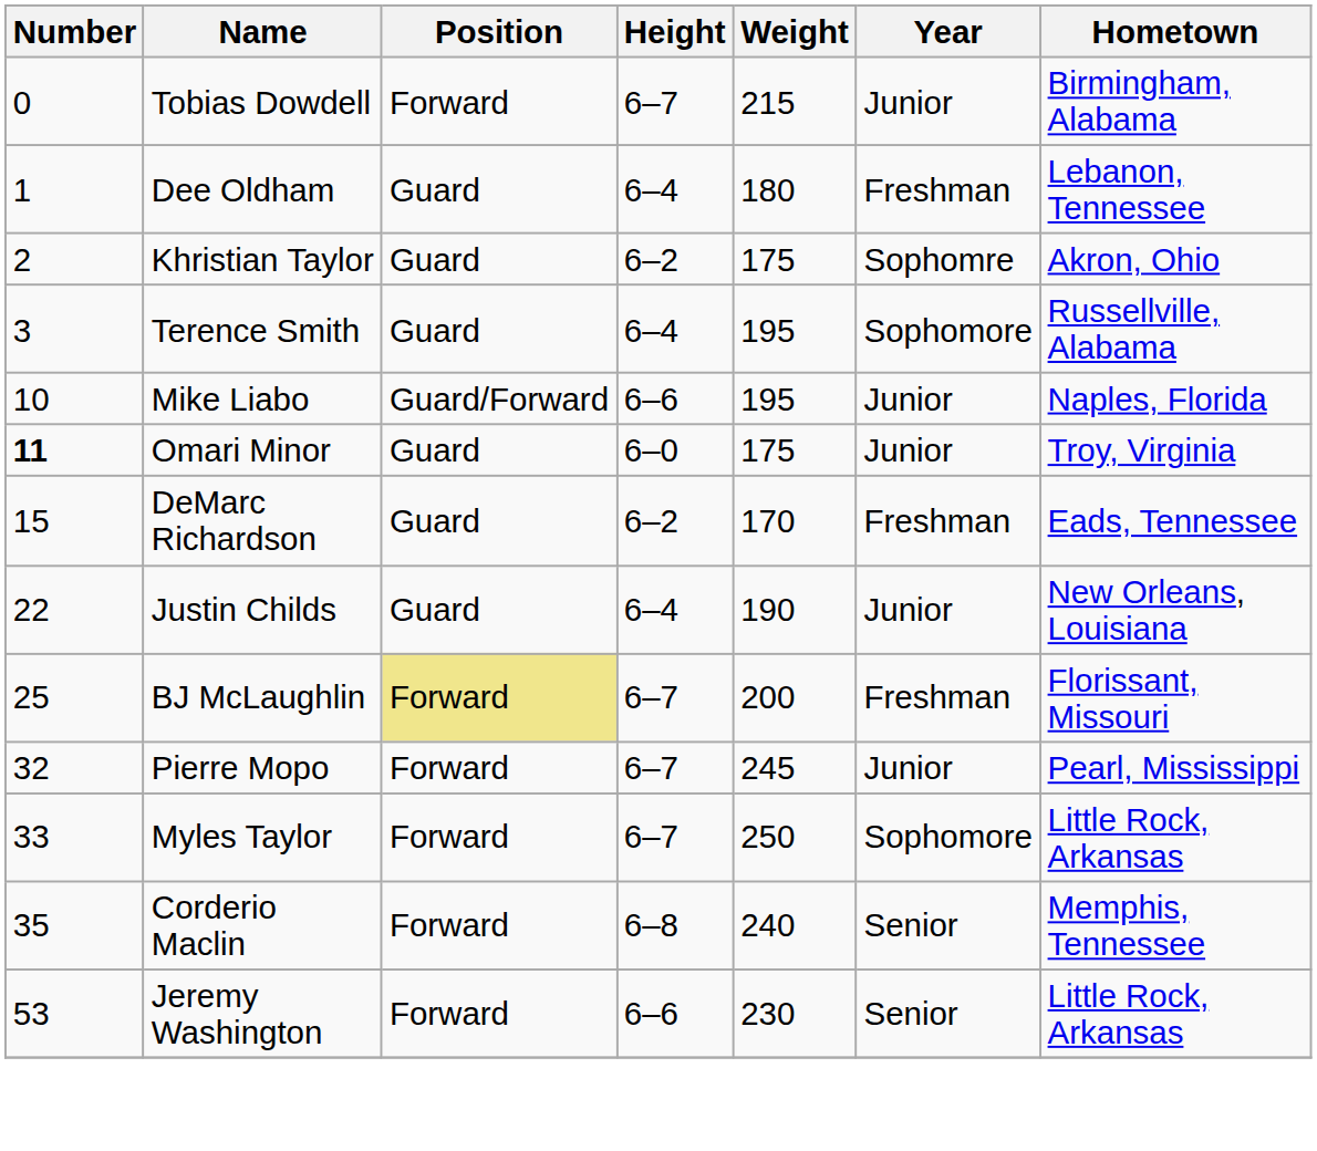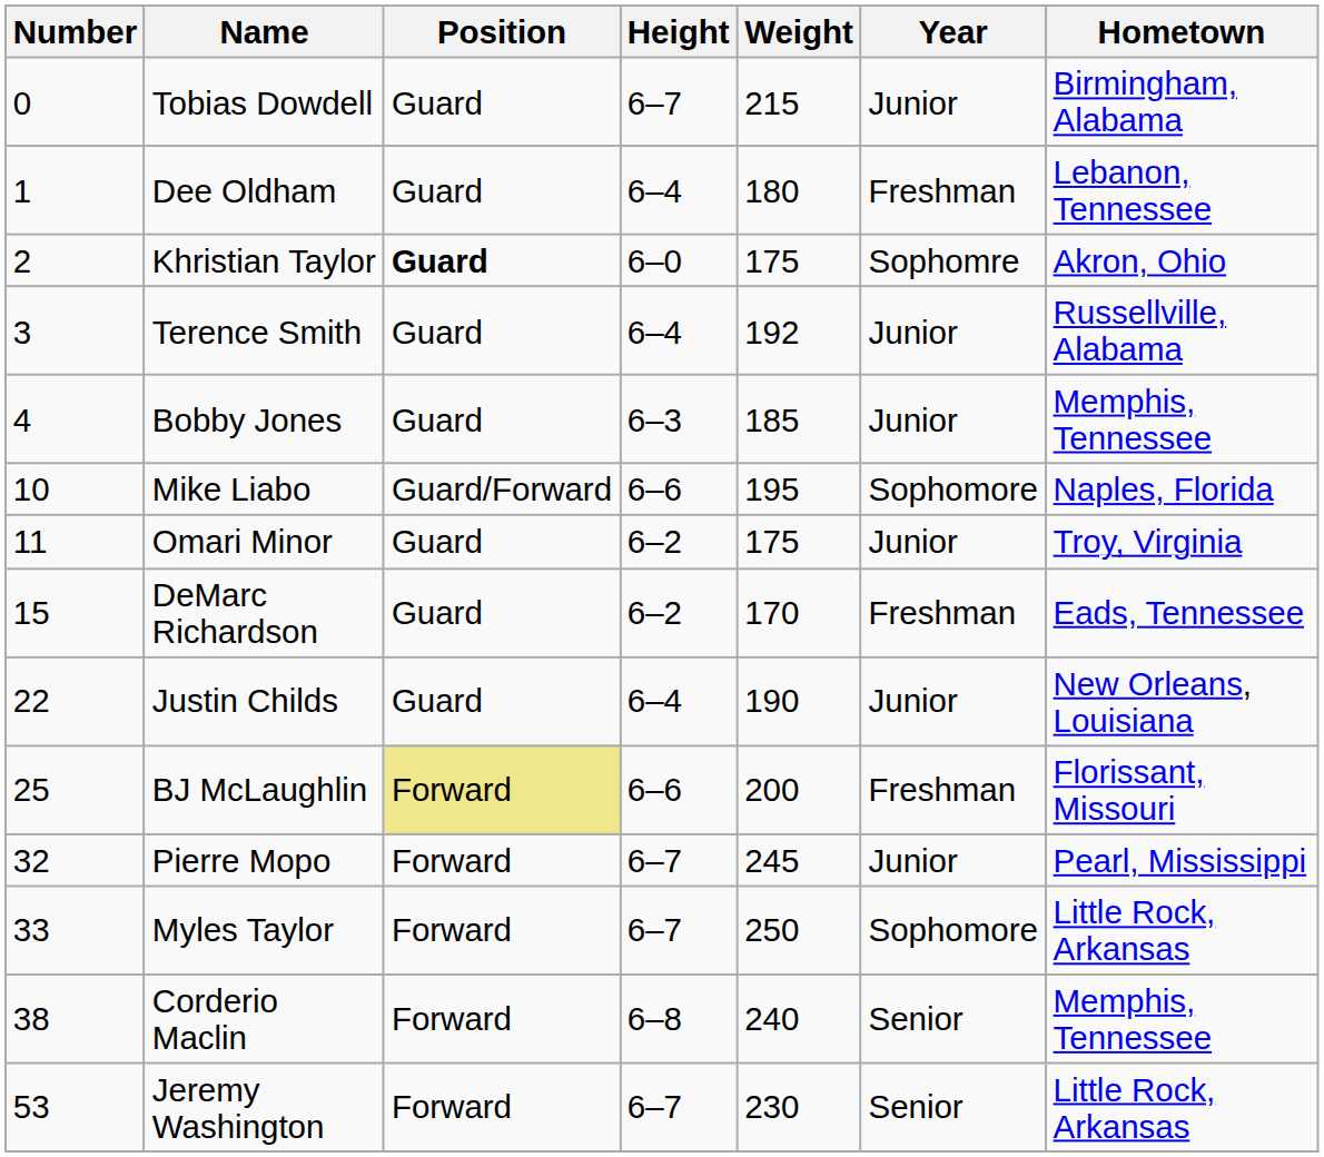 <table class="wikitable" style="font-size: 95%;">
 <tr>
 <th>Number</th>
 <th>Name</th>
 <th>Position</th>
 <th>Height</th>
 <th>Weight</th>
 <th>Year</th>
 <th>Hometown</th>
 </tr>
 <tr>
 <td>0</td>
 <td>Tobias Dowdell</td>
-<td>Forward</td>
+<td>Guard</td>
 <td>6–7</td>
 <td>215</td>
 <td>Junior</td>
 <td><a href='#'>Birmingham, Alabama</a></td>
 </tr>
 <tr>
 <td>1</td>
 <td>Dee Oldham</td>
 <td>Guard</td>
 <td>6–4</td>
 <td>180</td>
 <td>Freshman</td>
 <td><a href='#'>Lebanon, Tennessee</a></td>
 </tr>
 <tr>
 <td>2</td>
 <td>Khristian Taylor</td>
-<td>Guard</td>
-<td>6–2</td>
+<td><strong>Guard</strong></td>
+<td>6–0</td>
 <td>175</td>
 <td>Sophomre</td>
 <td><a href='#'>Akron, Ohio</a></td>
 </tr>
 <tr>
 <td>3</td>
 <td>Terence Smith</td>
 <td>Guard</td>
 <td>6–4</td>
-<td>195</td>
-<td>Sophomore</td>
+<td>192</td>
+<td>Junior</td>
 <td><a href='#'>Russellville, Alabama</a></td>
+</tr>
+<tr>
+<td>4</td>
+<td>Bobby Jones</td>
+<td>Guard</td>
+<td>6–3</td>
+<td>185</td>
+<td>Junior</td>
+<td><a href='#'>Memphis, Tennessee</a></td>
 </tr>
 <tr>
 <td>10</td>
 <td>Mike Liabo</td>
 <td>Guard/Forward</td>
 <td>6–6</td>
 <td>195</td>
-<td>Junior</td>
+<td>Sophomore</td>
 <td><a href='#'>Naples, Florida</a></td>
 </tr>
 <tr>
-<td><strong>11</strong></td>
+<td>11</td>
 <td>Omari Minor</td>
 <td>Guard</td>
-<td>6–0</td>
+<td>6–2</td>
 <td>175</td>
 <td>Junior</td>
 <td><a href='#'>Troy, Virginia</a></td>
 </tr>
 <tr>
 <td>15</td>
 <td>DeMarc Richardson</td>
 <td>Guard</td>
 <td>6–2</td>
 <td>170</td>
 <td>Freshman</td>
 <td><a href='#'>Eads, Tennessee</a></td>
 </tr>
 <tr>
 <td>22</td>
 <td>Justin Childs</td>
 <td>Guard</td>
 <td>6–4</td>
 <td>190</td>
 <td>Junior</td>
 <td><a href='#'>New Orleans</a>, <a href='#'>Louisiana</a></td>
 </tr>
 <tr>
 <td>25</td>
 <td>BJ McLaughlin</td>
 <td style="background: khaki;">Forward</td>
-<td>6–7</td>
+<td>6–6</td>
 <td>200</td>
 <td>Freshman</td>
 <td><a href='#'>Florissant, Missouri</a></td>
 </tr>
 <tr>
 <td>32</td>
 <td>Pierre Mopo</td>
 <td>Forward</td>
 <td>6–7</td>
 <td>245</td>
 <td>Junior</td>
 <td><a href='#'>Pearl, Mississippi</a></td>
 </tr>
 <tr>
 <td>33</td>
 <td>Myles Taylor</td>
 <td>Forward</td>
 <td>6–7</td>
 <td>250</td>
 <td>Sophomore</td>
 <td><a href='#'>Little Rock, Arkansas</a></td>
 </tr>
 <tr>
-<td>35</td>
+<td>38</td>
 <td>Corderio Maclin</td>
 <td>Forward</td>
 <td>6–8</td>
 <td>240</td>
 <td>Senior</td>
 <td><a href='#'>Memphis, Tennessee</a></td>
 </tr>
 <tr>
 <td>53</td>
 <td>Jeremy Washington</td>
 <td>Forward</td>
-<td>6–6</td>
+<td>6–7</td>
 <td>230</td>
 <td>Senior</td>
 <td><a href='#'>Little Rock, Arkansas</a></td>
 </tr>
 <tr>
 </tr>
 </table>
